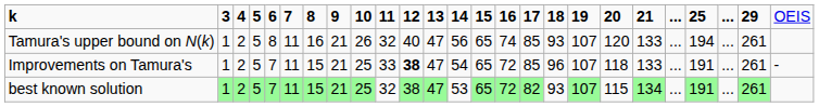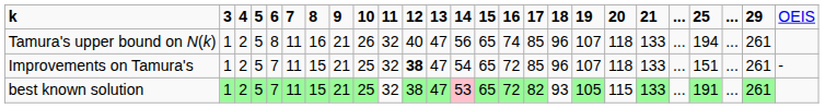 <table class="wikitable">
 <tr>
 <td><strong>k</strong></td>
 <td><strong>3</strong></td>
 <td><strong>4</strong></td>
 <td><strong>5</strong></td>
 <td><strong>6</strong></td>
 <td><strong>7</strong></td>
 <td><strong>8</strong></td>
 <td><strong>9</strong></td>
 <td><strong>10</strong></td>
 <td><strong>11</strong></td>
 <td><strong>12</strong></td>
 <td><strong>13</strong></td>
 <td><strong>14</strong></td>
 <td><strong>15</strong></td>
 <td><strong>16</strong></td>
 <td><strong>17</strong></td>
 <td><strong>18</strong></td>
 <td><strong>19</strong></td>
 <td><strong>20</strong></td>
 <td><strong>21</strong></td>
 <td><strong>...</strong></td>
 <td><strong>25</strong></td>
 <td><strong>...</strong></td>
 <td><strong>29</strong></td>
 <td><a href='#'>OEIS</a></td>
 </tr>
 <tr>
 <td>Tamura's upper bound on <em>N</em>(<em>k</em>)</td>
 <td>1</td>
 <td>2</td>
 <td>5</td>
 <td>8</td>
 <td>11</td>
 <td>16</td>
 <td>21</td>
 <td>26</td>
 <td>32</td>
 <td>40</td>
 <td>47</td>
 <td>56</td>
 <td>65</td>
 <td>74</td>
 <td>85</td>
-<td>93</td>
+<td>96</td>
 <td>107</td>
-<td>120</td>
+<td>118</td>
 <td>133</td>
 <td>...</td>
 <td>194</td>
 <td>...</td>
 <td>261</td>
 <td></td>
 </tr>
 <tr>
 <td>Improvements on Tamura's </td>
 <td>1</td>
 <td>2</td>
 <td>5</td>
 <td>7</td>
 <td>11</td>
 <td>15</td>
 <td>21</td>
 <td>25</td>
-<td>33</td>
+<td>32</td>
 <td><strong>38</strong></td>
 <td>47</td>
 <td>54</td>
 <td>65</td>
 <td>72</td>
 <td>85</td>
 <td>96</td>
 <td>107</td>
 <td>118</td>
 <td>133</td>
 <td>...</td>
-<td>191</td>
+<td>151</td>
 <td>...</td>
 <td>261</td>
 <td>-</td>
 </tr>
 <tr>
 <td>best known solution</td>
 <td style="background:palegreen;">1</td>
 <td style="background:palegreen;">2</td>
 <td style="background:palegreen;">5</td>
 <td style="background:palegreen;">7</td>
 <td style="background:palegreen;">11</td>
 <td style="background:palegreen;">15</td>
 <td style="background:palegreen;">21</td>
 <td style="background:palegreen;">25</td>
 <td>32</td>
 <td style="background:palegreen;">38</td>
 <td style="background:palegreen;">47</td>
-<td>53</td>
+<td style="background: pink;">53</td>
 <td style="background:palegreen;">65</td>
 <td style="background:palegreen;">72</td>
 <td style="background:palegreen;">82</td>
 <td>93</td>
-<td style="background:palegreen;">107</td>
+<td style="background:palegreen;">105</td>
 <td>115</td>
-<td style="background:palegreen;">134</td>
+<td style="background:palegreen;">133</td>
 <td>...</td>
 <td style="background:palegreen;">191</td>
 <td>...</td>
 <td style="background:palegreen;">261</td>
 <td></td>
 </tr>
 </table>
